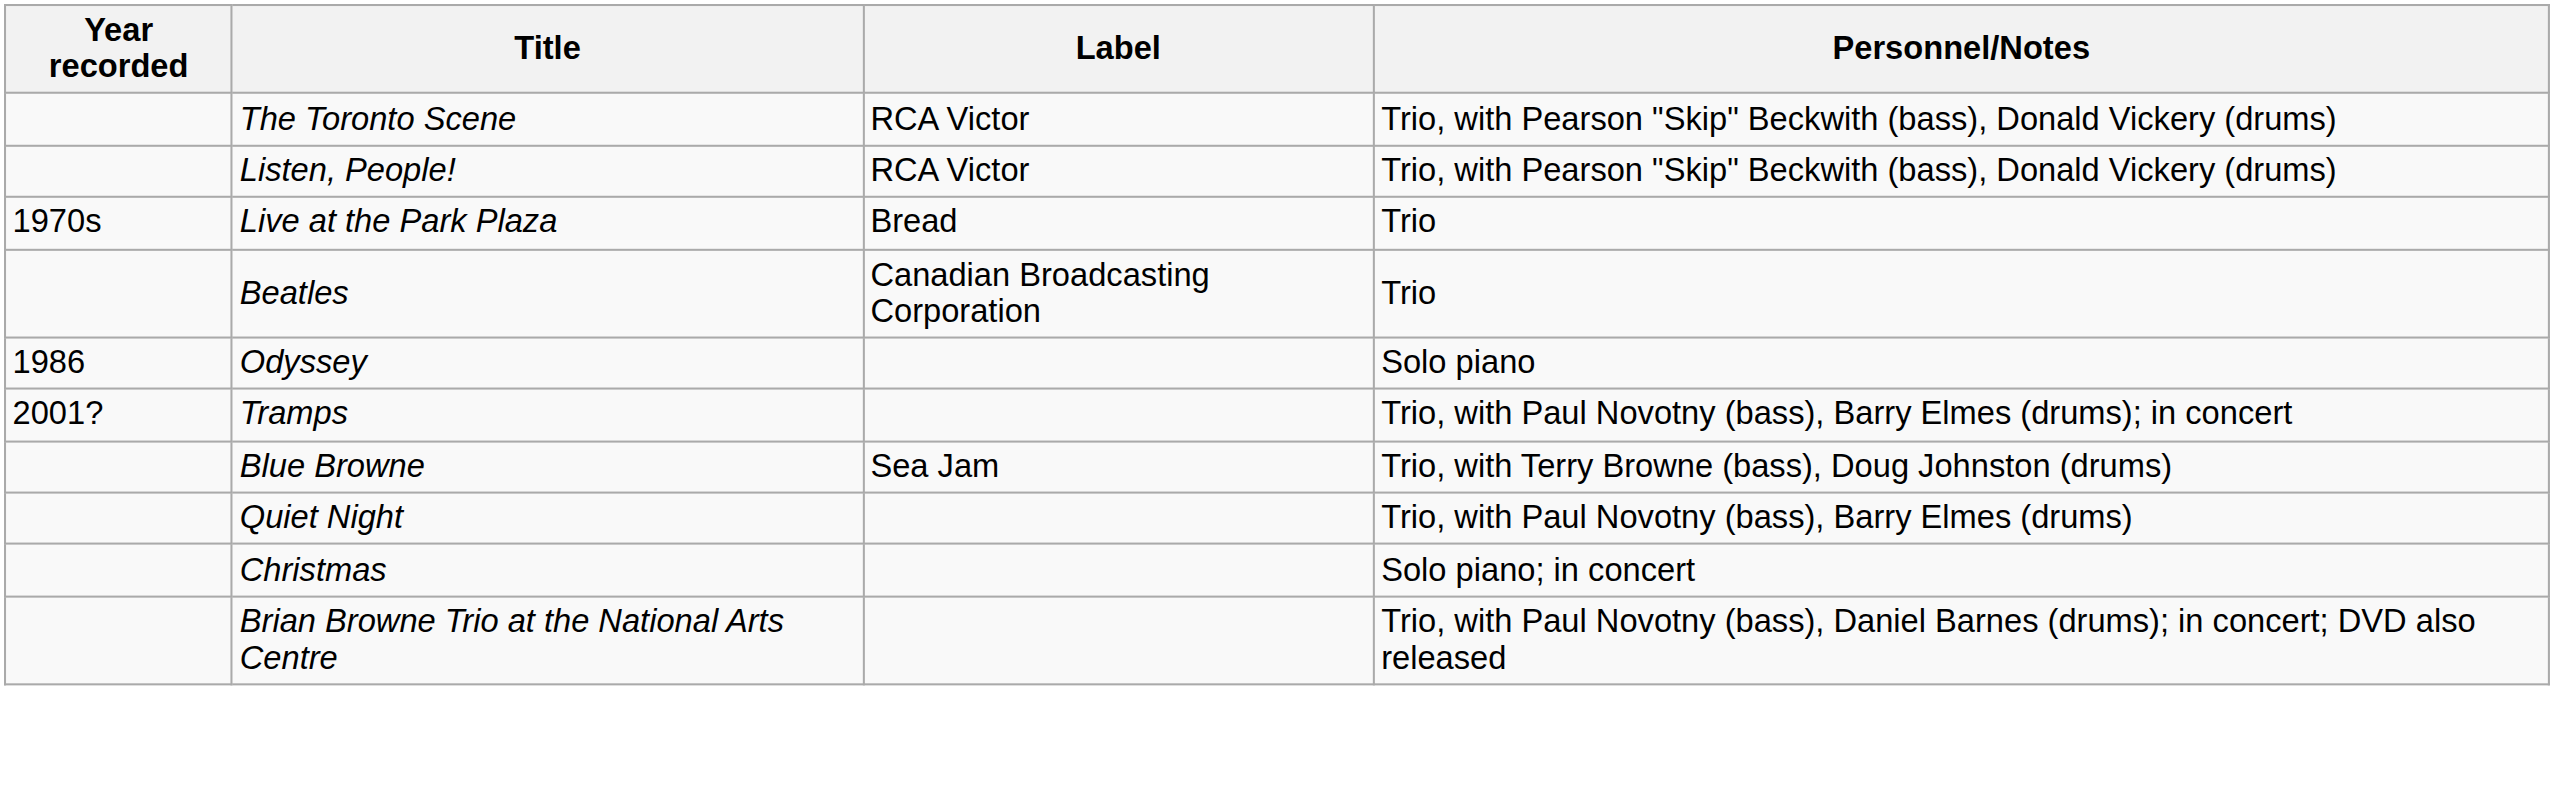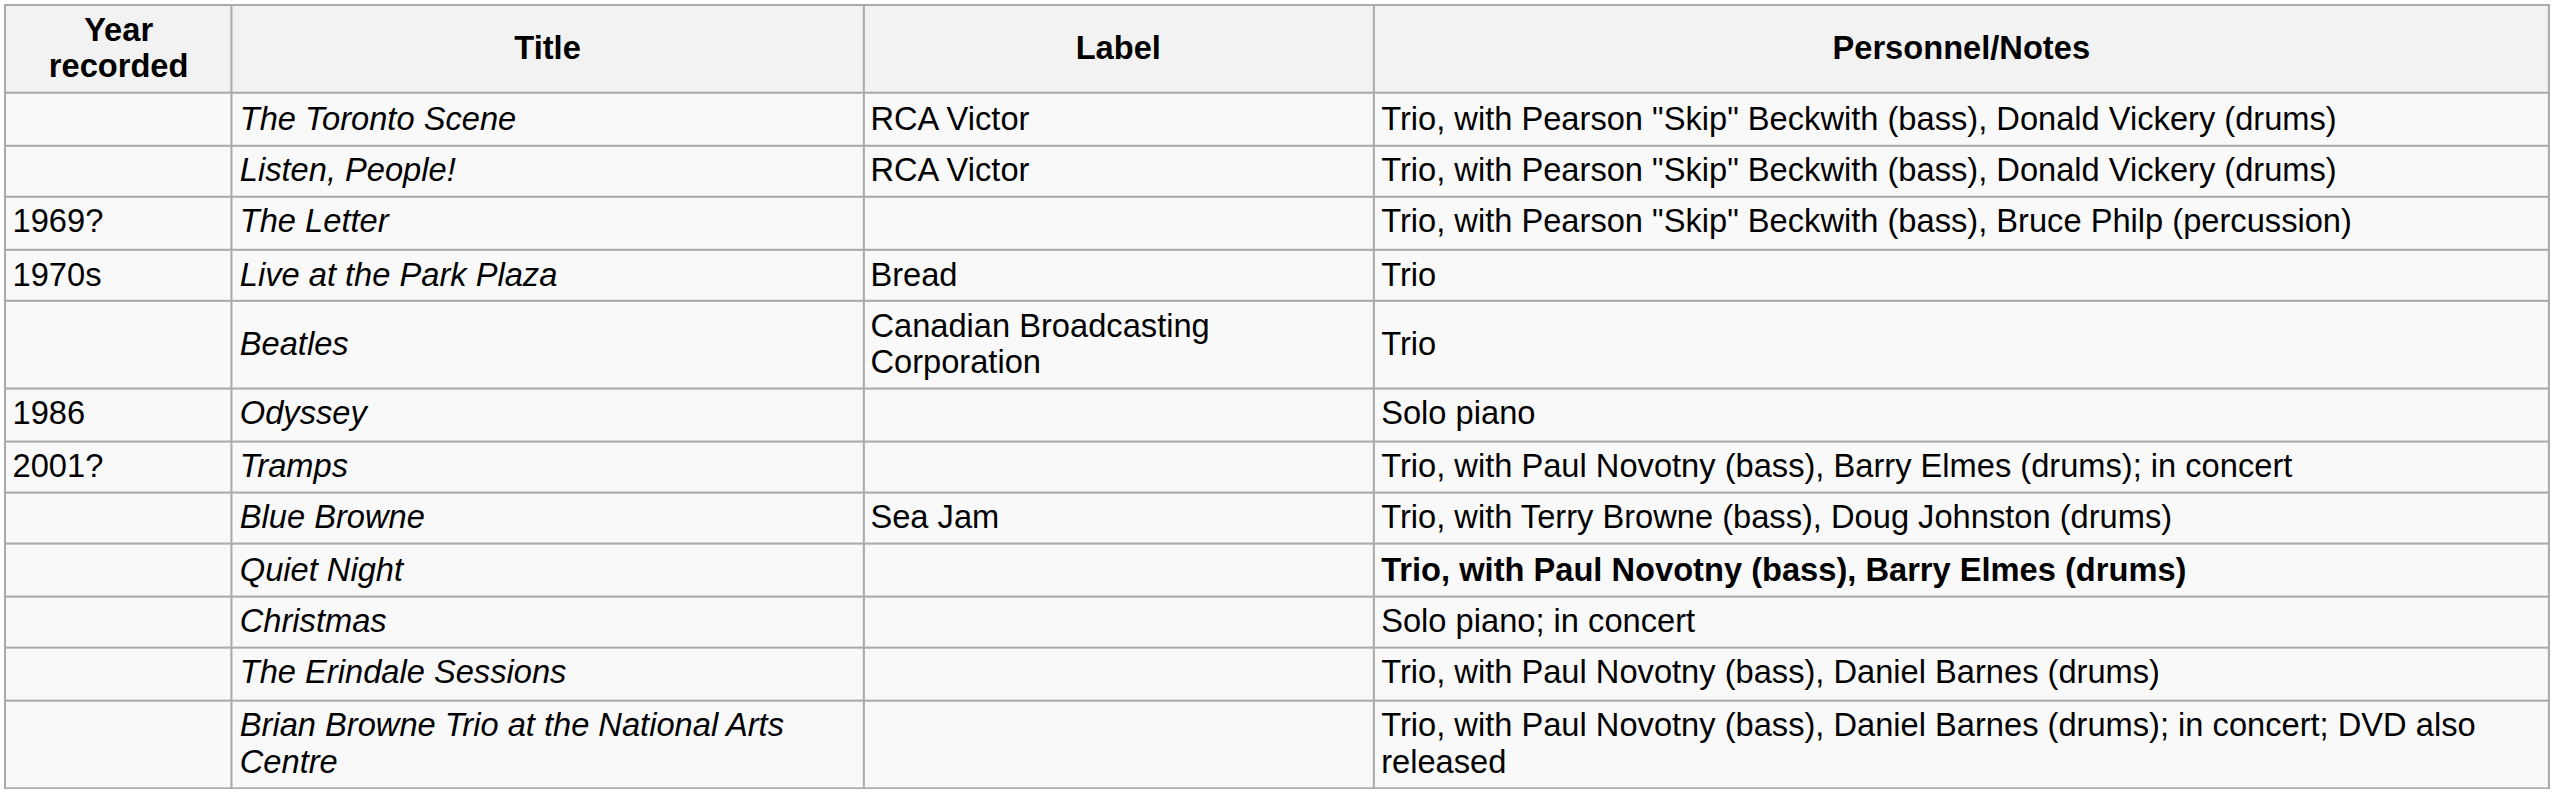 <table class="wikitable sortable">
 <tr>
 <th>Year recorded</th>
 <th>Title</th>
 <th>Label</th>
 <th>Personnel/Notes</th>
 </tr>
 <tr>
 <td></td>
 <td><em>The Toronto Scene</em></td>
 <td>RCA Victor</td>
 <td>Trio, with Pearson "Skip" Beckwith (bass), Donald Vickery (drums)</td>
 </tr>
 <tr>
 <td></td>
 <td><em>Listen, People!</em></td>
 <td>RCA Victor</td>
 <td>Trio, with Pearson "Skip" Beckwith (bass), Donald Vickery (drums)</td>
+</tr>
+<tr>
+<td>1969?</td>
+<td><em>The Letter</em></td>
+<td></td>
+<td>Trio, with Pearson "Skip" Beckwith (bass), Bruce Philp (percussion)</td>
 </tr>
 <tr>
 <td>1970s</td>
 <td><em>Live at the Park Plaza</em></td>
 <td>Bread</td>
 <td>Trio</td>
 </tr>
 <tr>
 <td></td>
 <td><em>Beatles</em></td>
 <td>Canadian Broadcasting Corporation</td>
 <td>Trio</td>
 </tr>
 <tr>
 <td>1986</td>
 <td><em>Odyssey</em></td>
 <td></td>
 <td>Solo piano</td>
 </tr>
 <tr>
 <td>2001?</td>
 <td><em>Tramps</em></td>
 <td></td>
 <td>Trio, with Paul Novotny (bass), Barry Elmes (drums); in concert</td>
 </tr>
 <tr>
 <td></td>
 <td><em>Blue Browne</em></td>
 <td>Sea Jam</td>
 <td>Trio, with Terry Browne (bass), Doug Johnston (drums)</td>
 </tr>
 <tr>
 <td></td>
 <td><em>Quiet Night</em></td>
 <td></td>
-<td>Trio, with Paul Novotny (bass), Barry Elmes (drums)</td>
+<td><strong>Trio, with Paul Novotny (bass), Barry Elmes (drums)</strong></td>
 </tr>
 <tr>
 <td></td>
 <td><em>Christmas</em></td>
 <td></td>
 <td>Solo piano; in concert</td>
 </tr>
 <tr>
 <td></td>
+<td><em>The Erindale Sessions</em></td>
+<td></td>
+<td>Trio, with Paul Novotny (bass), Daniel Barnes (drums)</td>
+</tr>
+<tr>
+<td></td>
 <td><em>Brian Browne Trio at the National Arts Centre</em></td>
 <td></td>
 <td>Trio, with Paul Novotny (bass), Daniel Barnes (drums); in concert; DVD also released</td>
 </tr>
 </table>
